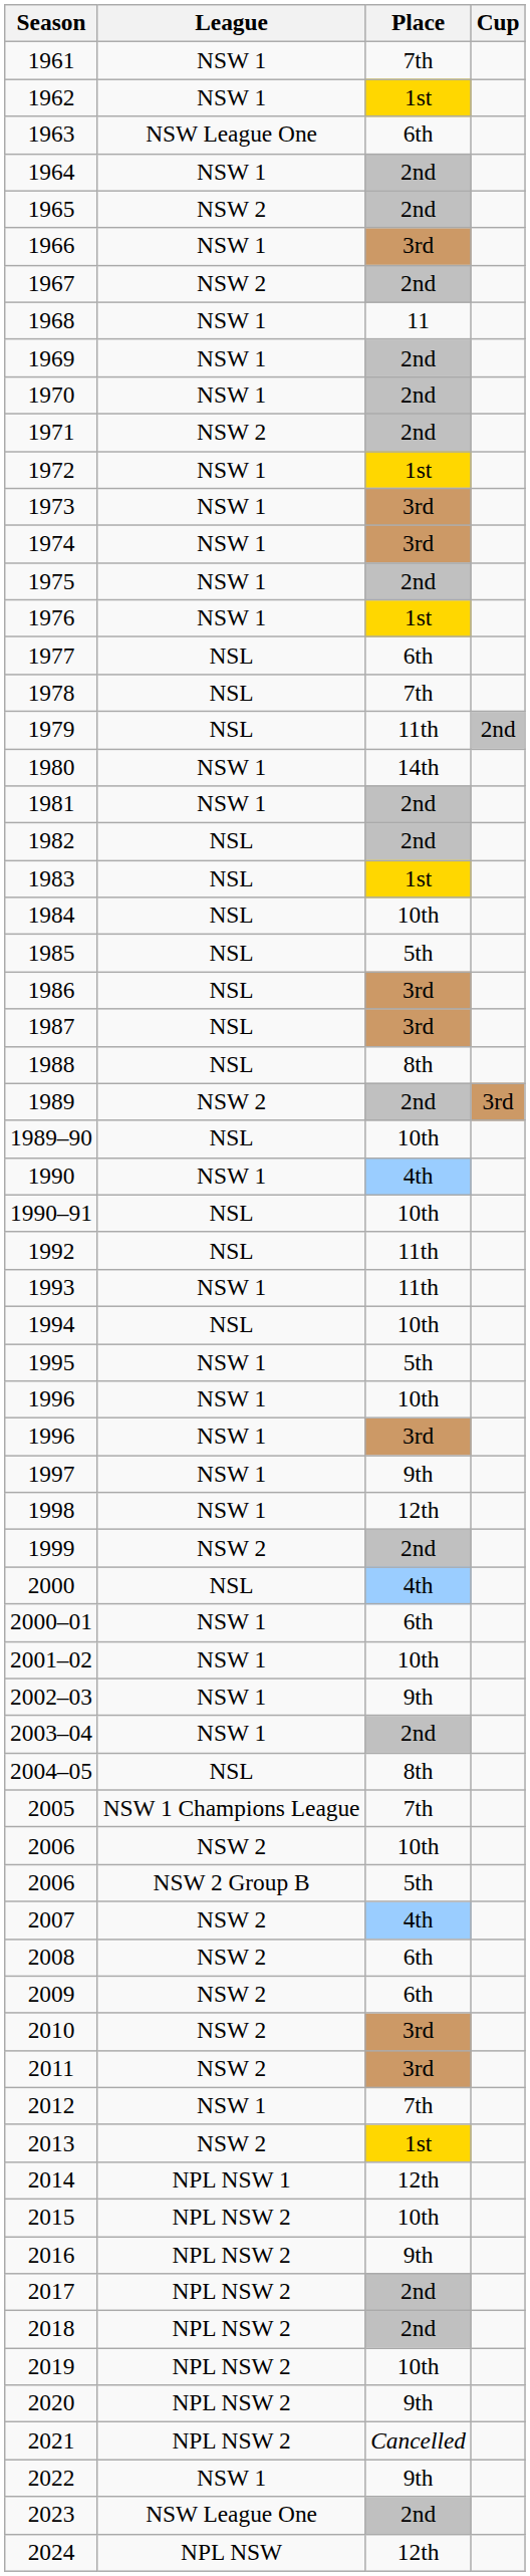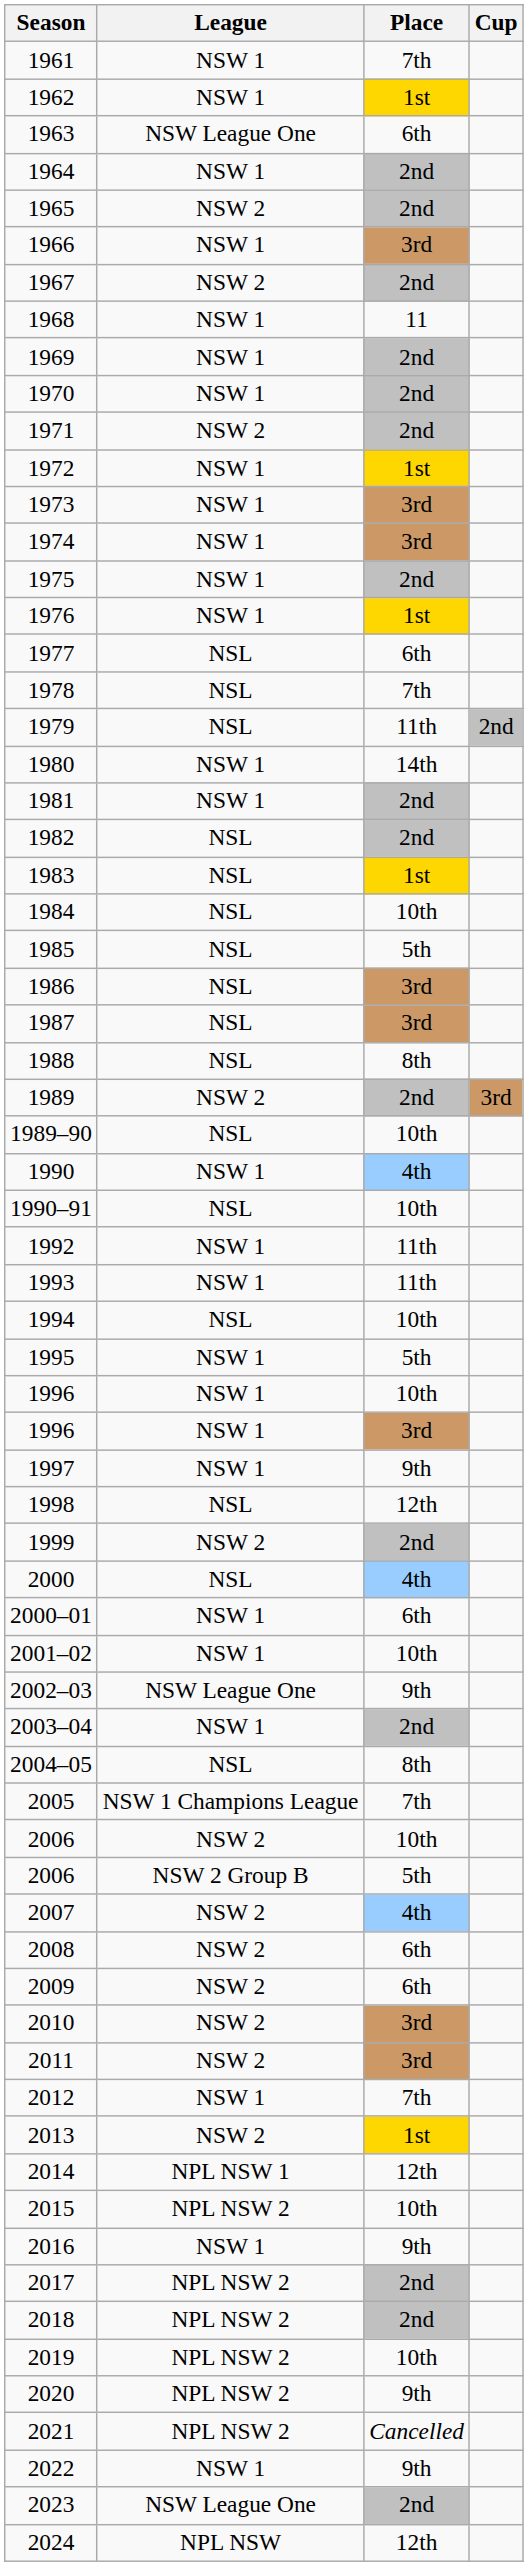 <table class="wikitable" style="text-align: center;">
 <tr>
 <th>Season</th>
 <th>League</th>
 <th>Place</th>
 <th>Cup</th>
 </tr>
 <tr>
 <td>1961</td>
 <td>NSW 1</td>
 <td>7th</td>
 <td></td>
 </tr>
 <tr>
 <td>1962</td>
 <td>NSW 1</td>
 <td style="background:Gold">1st</td>
 <td></td>
 </tr>
 <tr>
 <td>1963</td>
 <td>NSW League One</td>
 <td>6th</td>
 <td></td>
 </tr>
 <tr>
 <td>1964</td>
 <td>NSW 1</td>
 <td style="background:Silver">2nd</td>
 <td></td>
 </tr>
 <tr>
 <td>1965</td>
 <td>NSW 2</td>
 <td style="background:Silver">2nd</td>
 <td></td>
 </tr>
 <tr>
 <td>1966</td>
 <td>NSW 1</td>
 <td style="background:#c96">3rd</td>
 <td></td>
 </tr>
 <tr>
 <td>1967</td>
 <td>NSW 2</td>
 <td style="background:Silver">2nd</td>
 <td></td>
 </tr>
 <tr>
 <td>1968</td>
 <td>NSW 1</td>
 <td>11</td>
 <td></td>
 </tr>
 <tr>
 <td>1969</td>
 <td>NSW 1</td>
 <td style="background:Silver">2nd</td>
 <td></td>
 </tr>
 <tr>
 <td>1970</td>
 <td>NSW 1</td>
 <td style="background:Silver">2nd</td>
 <td></td>
 </tr>
 <tr>
 <td>1971</td>
 <td>NSW 2</td>
 <td style="background:Silver">2nd</td>
 <td></td>
 </tr>
 <tr>
 <td>1972</td>
 <td>NSW 1</td>
 <td style="background:Gold">1st</td>
 <td></td>
 </tr>
 <tr>
 <td>1973</td>
 <td>NSW 1</td>
 <td style="background:#c96">3rd</td>
 <td></td>
 </tr>
 <tr>
 <td>1974</td>
 <td>NSW 1</td>
 <td style="background:#c96">3rd</td>
 <td></td>
 </tr>
 <tr>
 <td>1975</td>
 <td>NSW 1</td>
 <td style="background:Silver">2nd</td>
 <td></td>
 </tr>
 <tr>
 <td>1976</td>
 <td>NSW 1</td>
 <td style="background:Gold">1st</td>
 <td></td>
 </tr>
 <tr>
 <td>1977</td>
 <td>NSL</td>
 <td>6th</td>
 <td></td>
 </tr>
 <tr>
 <td>1978</td>
 <td>NSL</td>
 <td>7th</td>
 <td></td>
 </tr>
 <tr>
 <td>1979</td>
 <td>NSL</td>
 <td>11th</td>
 <td style="background:Silver">2nd</td>
 </tr>
 <tr>
 <td>1980</td>
 <td>NSW 1</td>
 <td>14th</td>
 <td></td>
 </tr>
 <tr>
 <td>1981</td>
 <td>NSW 1</td>
 <td style="background:Silver">2nd</td>
 <td></td>
 </tr>
 <tr>
 <td>1982</td>
 <td>NSL</td>
 <td style="background:Silver">2nd</td>
 <td></td>
 </tr>
 <tr>
 <td>1983</td>
 <td>NSL</td>
 <td style="background:Gold">1st</td>
 <td></td>
 </tr>
 <tr>
 <td>1984</td>
 <td>NSL</td>
 <td>10th</td>
 <td></td>
 </tr>
 <tr>
 <td>1985</td>
 <td>NSL</td>
 <td>5th</td>
 <td></td>
 </tr>
 <tr>
 <td>1986</td>
 <td>NSL</td>
 <td style="background:#c96">3rd</td>
 <td></td>
 </tr>
 <tr>
 <td>1987</td>
 <td>NSL</td>
 <td style="background:#c96">3rd</td>
 <td></td>
 </tr>
 <tr>
 <td>1988</td>
 <td>NSL</td>
 <td>8th</td>
 <td></td>
 </tr>
 <tr>
 <td>1989</td>
 <td>NSW 2</td>
 <td style="background:Silver">2nd</td>
 <td style="background:#c96">3rd</td>
 </tr>
 <tr>
 <td>1989–90</td>
 <td>NSL</td>
 <td>10th</td>
 <td></td>
 </tr>
 <tr>
 <td>1990</td>
 <td>NSW 1</td>
 <td style="background:#9acdff">4th</td>
 <td></td>
 </tr>
 <tr>
 <td>1990–91</td>
 <td>NSL</td>
 <td>10th</td>
 <td></td>
 </tr>
 <tr>
 <td>1992</td>
-<td>NSL</td>
+<td>NSW 1</td>
 <td>11th</td>
 <td></td>
 </tr>
 <tr>
 <td>1993</td>
 <td>NSW 1</td>
 <td>11th</td>
 <td></td>
 </tr>
 <tr>
 <td>1994</td>
 <td>NSL</td>
 <td>10th</td>
 <td></td>
 </tr>
 <tr>
 <td>1995</td>
 <td>NSW 1</td>
 <td>5th</td>
 <td></td>
 </tr>
 <tr>
 <td>1996</td>
 <td>NSW 1</td>
 <td>10th</td>
 <td></td>
 </tr>
 <tr>
 <td>1996</td>
 <td>NSW 1</td>
 <td style="background:#c96">3rd</td>
 <td></td>
 </tr>
 <tr>
 <td>1997</td>
 <td>NSW 1</td>
 <td>9th</td>
 <td></td>
 </tr>
 <tr>
 <td>1998</td>
-<td>NSW 1</td>
+<td>NSL</td>
 <td>12th</td>
 <td></td>
 </tr>
 <tr>
 <td>1999</td>
 <td>NSW 2</td>
 <td style="background:Silver">2nd</td>
 <td></td>
 </tr>
 <tr>
 <td>2000</td>
 <td>NSL</td>
 <td style="background:#9acdff">4th</td>
 <td></td>
 </tr>
 <tr>
 <td>2000–01</td>
 <td>NSW 1</td>
 <td>6th</td>
 <td></td>
 </tr>
 <tr>
 <td>2001–02</td>
 <td>NSW 1</td>
 <td>10th</td>
 <td></td>
 </tr>
 <tr>
 <td>2002–03</td>
-<td>NSW 1</td>
+<td>NSW League One</td>
 <td>9th</td>
 <td></td>
 </tr>
 <tr>
 <td>2003–04</td>
 <td>NSW 1</td>
 <td style="background:Silver">2nd</td>
 <td></td>
 </tr>
 <tr>
 <td>2004–05</td>
 <td>NSL</td>
 <td>8th</td>
 <td></td>
 </tr>
 <tr>
 <td>2005</td>
 <td>NSW 1 Champions League</td>
 <td>7th</td>
 <td></td>
 </tr>
 <tr>
 <td>2006</td>
 <td>NSW 2</td>
 <td>10th</td>
 <td></td>
 </tr>
 <tr>
 <td>2006</td>
 <td>NSW 2 Group B</td>
 <td>5th</td>
 <td></td>
 </tr>
 <tr>
 <td>2007</td>
 <td>NSW 2</td>
 <td style="background:#9acdff">4th</td>
 <td></td>
 </tr>
 <tr>
 <td>2008</td>
 <td>NSW 2</td>
 <td>6th</td>
 <td></td>
 </tr>
 <tr>
 <td>2009</td>
 <td>NSW 2</td>
 <td>6th</td>
 <td></td>
 </tr>
 <tr>
 <td>2010</td>
 <td>NSW 2</td>
 <td style="background:#c96">3rd</td>
 <td></td>
 </tr>
 <tr>
 <td>2011</td>
 <td>NSW 2</td>
 <td style="background:#c96">3rd</td>
 <td></td>
 </tr>
 <tr>
 <td>2012</td>
 <td>NSW 1</td>
 <td>7th</td>
 <td></td>
 </tr>
 <tr>
 <td>2013</td>
 <td>NSW 2</td>
 <td style="background:Gold">1st</td>
 <td></td>
 </tr>
 <tr>
 <td>2014</td>
 <td>NPL NSW 1</td>
 <td>12th</td>
 <td></td>
 </tr>
 <tr>
 <td>2015</td>
 <td>NPL NSW 2</td>
 <td>10th</td>
 <td></td>
 </tr>
 <tr>
 <td>2016</td>
-<td>NPL NSW 2</td>
+<td>NSW 1</td>
 <td>9th</td>
 <td></td>
 </tr>
 <tr>
 <td>2017</td>
 <td>NPL NSW 2</td>
 <td style="background:Silver">2nd</td>
 <td></td>
 </tr>
 <tr>
 <td>2018</td>
 <td>NPL NSW 2</td>
 <td style="background:Silver">2nd</td>
 <td></td>
 </tr>
 <tr>
 <td>2019</td>
 <td>NPL NSW 2</td>
 <td>10th</td>
 <td></td>
 </tr>
 <tr>
 <td>2020</td>
 <td>NPL NSW 2</td>
 <td>9th</td>
 <td></td>
 </tr>
 <tr>
 <td>2021</td>
 <td>NPL NSW 2</td>
 <td><em>Cancelled</em></td>
 <td></td>
 </tr>
 <tr>
 <td>2022</td>
 <td>NSW 1</td>
 <td>9th</td>
 <td></td>
 </tr>
 <tr>
 <td>2023</td>
 <td>NSW League One</td>
 <td style="background:Silver">2nd</td>
 <td></td>
 </tr>
 <tr>
 <td>2024</td>
 <td>NPL NSW</td>
 <td>12th</td>
 <td></td>
 </tr>
 </table>
